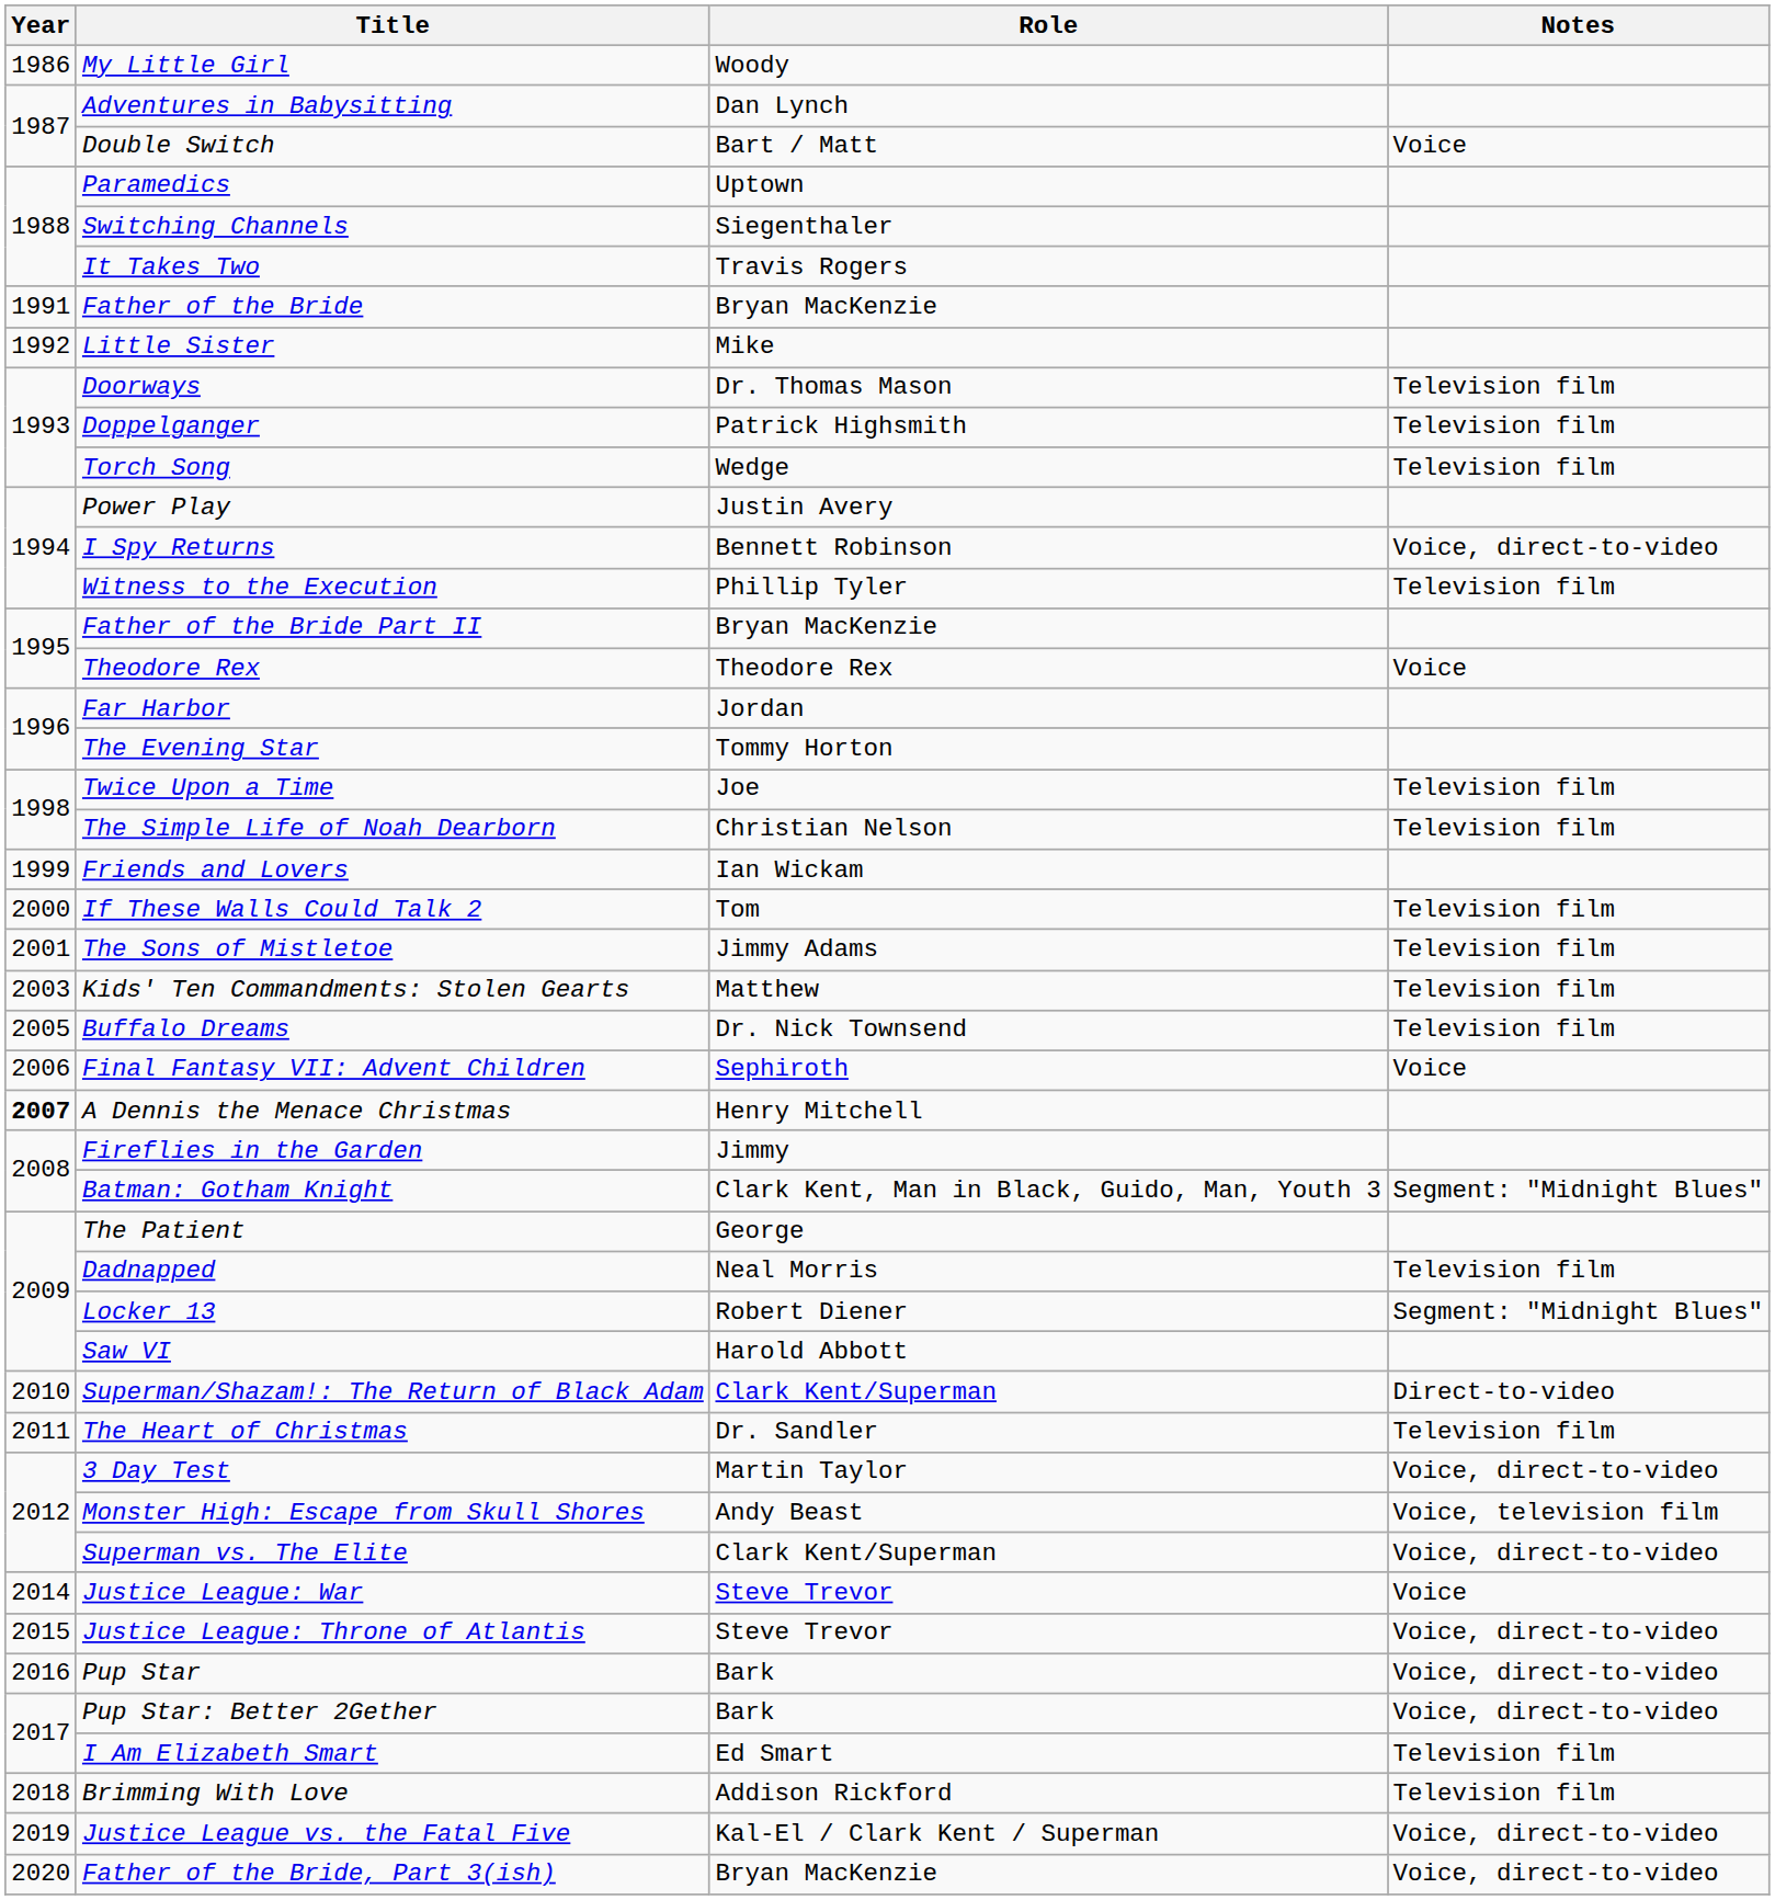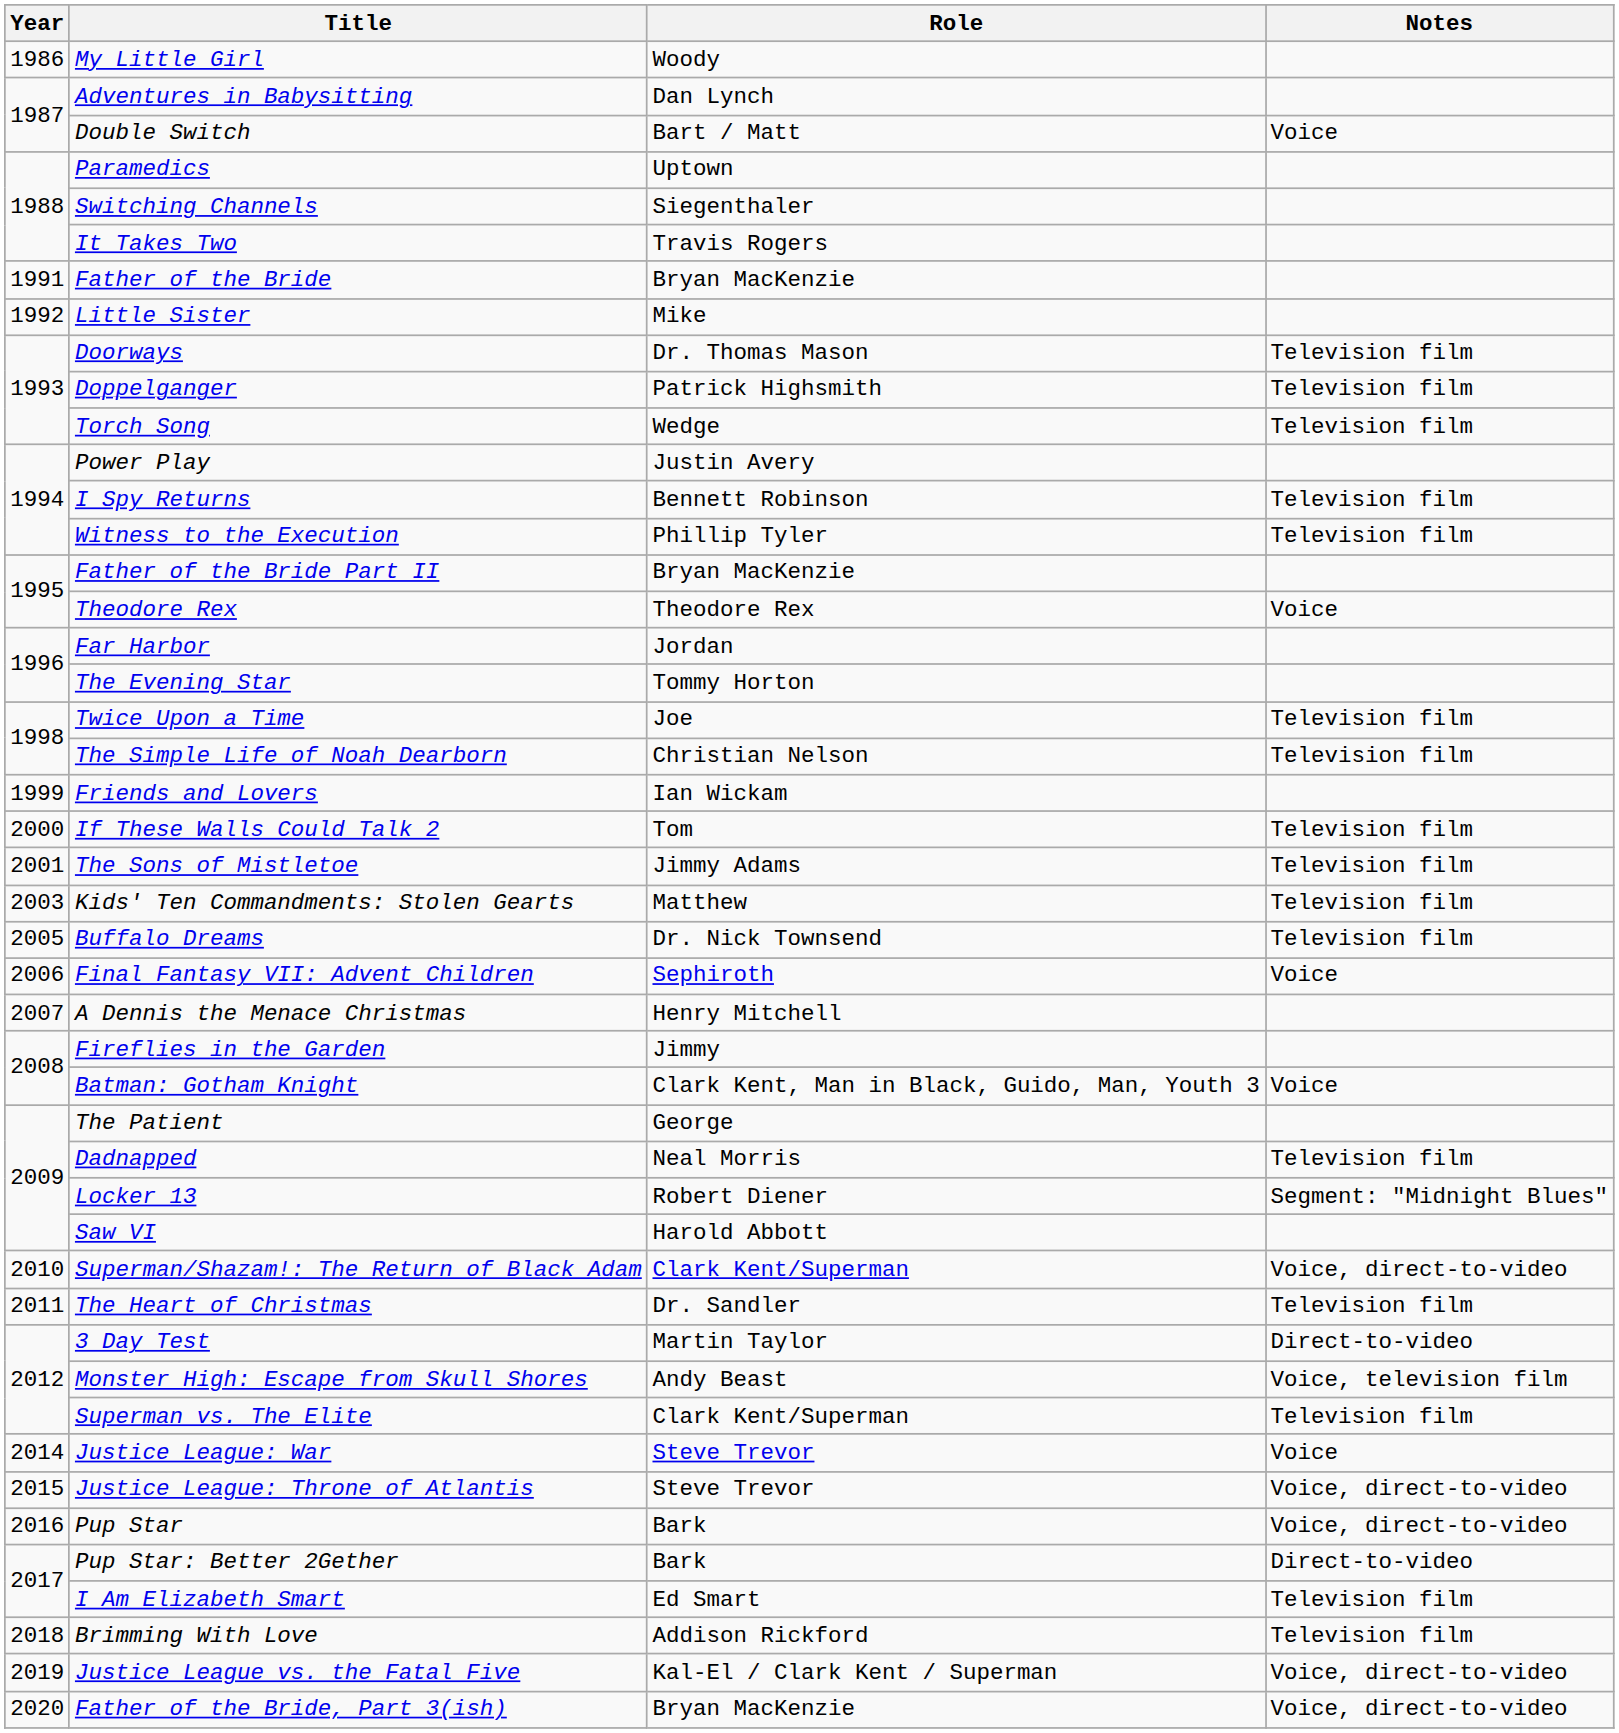 <table class="wikitable sortable">
 <tr>
 <th>Year</th>
 <th>Title</th>
 <th>Role</th>
 <th class="unsortable">Notes</th>
 </tr>
 <tr>
 <td>1986</td>
 <td><em><a href='#'>My Little Girl</a></em></td>
 <td>Woody</td>
 <td></td>
 </tr>
 <tr>
 <td rowspan="2">1987</td>
 <td><em><a href='#'>Adventures in Babysitting</a></em></td>
 <td>Dan Lynch</td>
 <td></td>
 </tr>
 <tr>
 <td><em>Double Switch</em></td>
 <td>Bart / Matt</td>
 <td>Voice</td>
 </tr>
 <tr>
 <td rowspan="3">1988</td>
 <td><em><a href='#'>Paramedics</a></em></td>
 <td>Uptown</td>
 <td></td>
 </tr>
 <tr>
 <td><em><a href='#'>Switching Channels</a></em></td>
 <td>Siegenthaler</td>
 <td></td>
 </tr>
 <tr>
 <td><em><a href='#'>It Takes Two</a></em></td>
 <td>Travis Rogers</td>
 <td></td>
 </tr>
 <tr>
 <td>1991</td>
 <td><em><a href='#'>Father of the Bride</a></em></td>
 <td>Bryan MacKenzie</td>
 <td></td>
 </tr>
 <tr>
 <td>1992</td>
 <td><em><a href='#'>Little Sister</a></em></td>
 <td>Mike</td>
 <td></td>
 </tr>
 <tr>
 <td rowspan="3">1993</td>
 <td><em><a href='#'>Doorways</a></em></td>
 <td>Dr. Thomas Mason</td>
 <td>Television film</td>
 </tr>
 <tr>
 <td><em><a href='#'>Doppelganger</a></em></td>
 <td>Patrick Highsmith</td>
 <td>Television film</td>
 </tr>
 <tr>
 <td><em><a href='#'>Torch Song</a></em></td>
 <td>Wedge</td>
 <td>Television film</td>
 </tr>
 <tr>
 <td rowspan="3">1994</td>
 <td><em>Power Play</em></td>
 <td>Justin Avery</td>
 </tr>
 <tr>
 <td><em><a href='#'>I Spy Returns</a></em></td>
 <td>Bennett Robinson</td>
-<td>Voice, direct-to-video</td>
+<td>Television film</td>
 </tr>
 <tr>
 <td><em><a href='#'>Witness to the Execution</a></em></td>
 <td>Phillip Tyler</td>
 <td>Television film</td>
 </tr>
 <tr>
 <td rowspan="2">1995</td>
 <td><em><a href='#'>Father of the Bride Part II</a></em></td>
 <td>Bryan MacKenzie</td>
 <td></td>
 </tr>
 <tr>
 <td><em><a href='#'>Theodore Rex</a></em></td>
 <td>Theodore Rex</td>
 <td>Voice</td>
 </tr>
 <tr>
 <td rowspan="2">1996</td>
 <td><em><a href='#'>Far Harbor</a></em></td>
 <td>Jordan</td>
 <td></td>
 </tr>
 <tr>
 <td><em><a href='#'>The Evening Star</a></em></td>
 <td>Tommy Horton</td>
 <td></td>
 </tr>
 <tr>
 <td rowspan="2">1998</td>
 <td><em><a href='#'>Twice Upon a Time</a></em></td>
 <td>Joe</td>
 <td>Television film</td>
 </tr>
 <tr>
 <td><em><a href='#'>The Simple Life of Noah Dearborn</a></em></td>
 <td>Christian Nelson</td>
 <td>Television film</td>
 </tr>
 <tr>
 <td>1999</td>
 <td><em><a href='#'>Friends and Lovers</a></em></td>
 <td>Ian Wickam</td>
 <td></td>
 </tr>
 <tr>
 <td>2000</td>
 <td><em><a href='#'>If These Walls Could Talk 2</a></em></td>
 <td>Tom</td>
 <td>Television film</td>
 </tr>
 <tr>
 <td>2001</td>
 <td><em><a href='#'>The Sons of Mistletoe</a></em></td>
 <td>Jimmy Adams</td>
 <td>Television film</td>
 </tr>
 <tr>
 <td>2003</td>
 <td><em>Kids' Ten Commandments: Stolen Gearts</em></td>
 <td>Matthew</td>
 <td>Television film</td>
 </tr>
 <tr>
 <td>2005</td>
 <td><em><a href='#'>Buffalo Dreams</a></em></td>
 <td>Dr. Nick Townsend</td>
 <td>Television film</td>
 </tr>
 <tr>
 <td>2006</td>
 <td><em><a href='#'>Final Fantasy VII: Advent Children</a></em></td>
 <td><a href='#'>Sephiroth</a></td>
 <td>Voice</td>
 </tr>
 <tr>
-<td><strong>2007</strong></td>
+<td>2007</td>
 <td><em>A Dennis the Menace Christmas</em></td>
 <td>Henry Mitchell</td>
 <td></td>
 </tr>
 <tr>
 <td rowspan="2">2008</td>
 <td><em><a href='#'>Fireflies in the Garden</a></em></td>
 <td>Jimmy</td>
 <td></td>
 </tr>
 <tr>
 <td><em><a href='#'>Batman: Gotham Knight</a></em></td>
 <td>Clark Kent, Man in Black, Guido, Man, Youth 3</td>
-<td>Segment: "Midnight Blues"</td>
+<td>Voice</td>
 </tr>
 <tr>
 <td rowspan="4">2009</td>
 <td><em>The Patient</em></td>
 <td>George</td>
 <td></td>
 </tr>
 <tr>
 <td><em><a href='#'>Dadnapped</a></em></td>
 <td>Neal Morris</td>
 <td>Television film</td>
 </tr>
 <tr>
 <td><em><a href='#'>Locker 13</a></em></td>
 <td>Robert Diener</td>
 <td>Segment: "Midnight Blues"</td>
 </tr>
 <tr>
 <td><em><a href='#'>Saw VI</a></em></td>
 <td>Harold Abbott</td>
 <td></td>
 </tr>
 <tr>
 <td>2010</td>
 <td><em><a href='#'>Superman/Shazam!: The Return of Black Adam</a></em></td>
 <td><a href='#'>Clark Kent/Superman</a></td>
-<td>Direct-to-video</td>
+<td>Voice, direct-to-video</td>
 </tr>
 <tr>
 <td>2011</td>
 <td><em><a href='#'>The Heart of Christmas</a></em></td>
 <td>Dr. Sandler</td>
 <td>Television film</td>
 </tr>
 <tr>
 <td rowspan="3">2012</td>
 <td><em><a href='#'>3 Day Test</a></em></td>
 <td>Martin Taylor</td>
-<td>Voice, direct-to-video</td>
+<td>Direct-to-video</td>
 </tr>
 <tr>
 <td><em><a href='#'>Monster High: Escape from Skull Shores</a></em></td>
 <td>Andy Beast</td>
 <td>Voice, television film</td>
 </tr>
 <tr>
 <td><em><a href='#'>Superman vs. The Elite</a></em></td>
 <td>Clark Kent/Superman</td>
-<td>Voice, direct-to-video</td>
+<td>Television film</td>
 </tr>
 <tr>
 <td>2014</td>
 <td><em><a href='#'>Justice League: War</a></em></td>
 <td><a href='#'>Steve Trevor</a></td>
 <td>Voice</td>
 </tr>
 <tr>
 <td>2015</td>
 <td><em><a href='#'>Justice League: Throne of Atlantis</a></em></td>
 <td>Steve Trevor</td>
 <td>Voice, direct-to-video</td>
 </tr>
 <tr>
 <td>2016</td>
 <td><em>Pup Star</em></td>
 <td>Bark</td>
 <td>Voice, direct-to-video</td>
 </tr>
 <tr>
 <td rowspan="2">2017</td>
 <td><em>Pup Star: Better 2Gether</em></td>
 <td>Bark</td>
-<td>Voice, direct-to-video</td>
+<td>Direct-to-video</td>
 </tr>
 <tr>
 <td><em><a href='#'>I Am Elizabeth Smart</a></em></td>
 <td>Ed Smart</td>
 <td>Television film</td>
 </tr>
 <tr>
 <td>2018</td>
 <td><em>Brimming With Love</em></td>
 <td>Addison Rickford</td>
 <td>Television film</td>
 </tr>
 <tr>
 <td>2019</td>
 <td><em><a href='#'>Justice League vs. the Fatal Five</a></em></td>
 <td>Kal-El / Clark Kent / Superman</td>
 <td>Voice, direct-to-video</td>
 </tr>
 <tr>
 <td>2020</td>
 <td><em><a href='#'>Father of the Bride, Part 3(ish)</a></em></td>
 <td>Bryan MacKenzie</td>
 <td>Voice, direct-to-video</td>
 </tr>
 </table>
